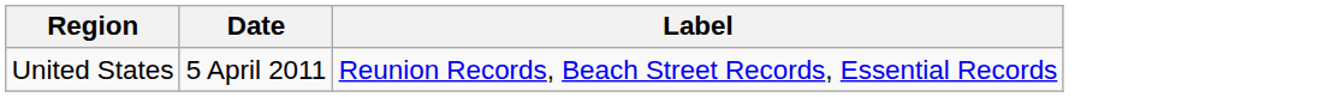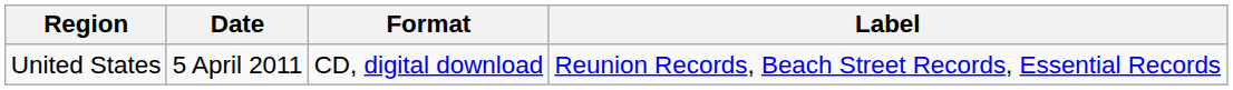 <table class="wikitable">
 <tr>
 <th>Region</th>
 <th>Date</th>
+<th>Format</th>
 <th>Label</th>
 </tr>
 <tr>
 <td>United States</td>
 <td>5 April 2011</td>
+<td>CD, <a href='#'>digital download</a></td>
 <td><a href='#'>Reunion Records</a>, <a href='#'>Beach Street Records</a>, <a href='#'>Essential Records</a></td>
 </tr>
 </table>
